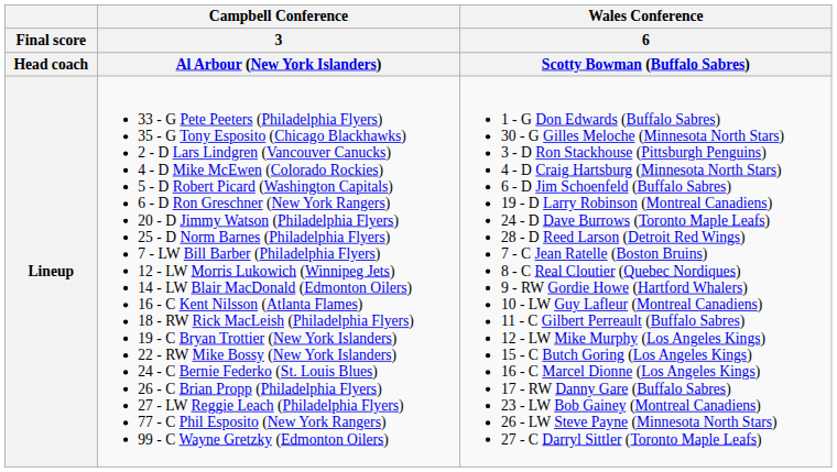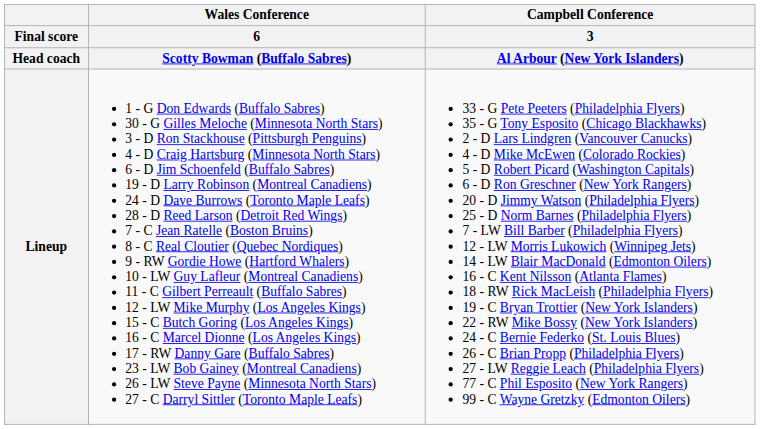 <table class="wikitable" style="width:100%">
 <tr>
 <th></th>
+<th>Wales Conference</th>
 <th>Campbell Conference</th>
-<th>Wales Conference</th>
 </tr>
 <tr>
 <th>Final score</th>
+<th>6</th>
 <th>3</th>
-<th>6</th>
 </tr>
 <tr>
 <th>Head coach</th>
+<th>  <a href='#'>Scotty Bowman</a> (<a href='#'>Buffalo Sabres</a>)</th>
 <th>  <a href='#'>Al Arbour</a> (<a href='#'>New York Islanders</a>)</th>
-<th>  <a href='#'>Scotty Bowman</a> (<a href='#'>Buffalo Sabres</a>)</th>
 </tr>
 <tr>
 <th>Lineup</th>
+<td><br><ul><li> 1 - G <a href='#'>Don Edwards</a>  (<a href='#'>Buffalo Sabres</a>)</li><li> 30 - G <a href='#'>Gilles Meloche</a>  (<a href='#'>Minnesota North Stars</a>)</li><li> 3 - D <a href='#'>Ron Stackhouse</a>  (<a href='#'>Pittsburgh Penguins</a>)</li><li> 4 - D <a href='#'>Craig Hartsburg</a>  (<a href='#'>Minnesota North Stars</a>)</li><li> 6 - D <a href='#'>Jim Schoenfeld</a>  (<a href='#'>Buffalo Sabres</a>)</li><li> 19 - D <a href='#'>Larry Robinson</a>  (<a href='#'>Montreal Canadiens</a>)</li><li> 24 - D <a href='#'>Dave Burrows</a>  (<a href='#'>Toronto Maple Leafs</a>)</li><li> 28 - D <a href='#'>Reed Larson</a>  (<a href='#'>Detroit Red Wings</a>)</li><li> 7 - C <a href='#'>Jean Ratelle</a>  (<a href='#'>Boston Bruins</a>)</li><li> 8 - C <a href='#'>Real Cloutier</a>  (<a href='#'>Quebec Nordiques</a>)</li><li> 9 - RW <a href='#'>Gordie Howe</a>  (<a href='#'>Hartford Whalers</a>)</li><li> 10 - LW <a href='#'>Guy Lafleur</a>  (<a href='#'>Montreal Canadiens</a>)</li><li> 11 - C <a href='#'>Gilbert Perreault</a>  (<a href='#'>Buffalo Sabres</a>)</li><li> 12 - LW <a href='#'>Mike Murphy</a>  (<a href='#'>Los Angeles Kings</a>)</li><li> 15 - C <a href='#'>Butch Goring</a>  (<a href='#'>Los Angeles Kings</a>)</li><li> 16 - C <a href='#'>Marcel Dionne</a>  (<a href='#'>Los Angeles Kings</a>)</li><li> 17 - RW <a href='#'>Danny Gare</a>  (<a href='#'>Buffalo Sabres</a>)</li><li> 23 - LW <a href='#'>Bob Gainey</a>  (<a href='#'>Montreal Canadiens</a>)</li><li> 26 - LW <a href='#'>Steve Payne</a>  (<a href='#'>Minnesota North Stars</a>)</li><li> 27 - C <a href='#'>Darryl Sittler</a>  (<a href='#'>Toronto Maple Leafs</a>)</li></ul></td>
 <td><br><ul><li> 33 - G <a href='#'>Pete Peeters</a>  (<a href='#'>Philadelphia Flyers</a>)</li><li> 35 - G <a href='#'>Tony Esposito</a>  (<a href='#'>Chicago Blackhawks</a>)</li><li> 2 - D <a href='#'>Lars Lindgren</a>  (<a href='#'>Vancouver Canucks</a>)</li><li> 4 - D <a href='#'>Mike McEwen</a>  (<a href='#'>Colorado Rockies</a>)</li><li> 5 - D <a href='#'>Robert Picard</a>  (<a href='#'>Washington Capitals</a>)</li><li> 6 - D <a href='#'>Ron Greschner</a>  (<a href='#'>New York Rangers</a>)</li><li> 20 - D <a href='#'>Jimmy Watson</a>  (<a href='#'>Philadelphia Flyers</a>)</li><li> 25 - D <a href='#'>Norm Barnes</a>  (<a href='#'>Philadelphia Flyers</a>)</li><li> 7 - LW <a href='#'>Bill Barber</a>  (<a href='#'>Philadelphia Flyers</a>)</li><li> 12 - LW <a href='#'>Morris Lukowich</a>  (<a href='#'>Winnipeg Jets</a>)</li><li> 14 - LW <a href='#'>Blair MacDonald</a>  (<a href='#'>Edmonton Oilers</a>)</li><li> 16 - C <a href='#'>Kent Nilsson</a>  (<a href='#'>Atlanta Flames</a>)</li><li> 18 - RW <a href='#'>Rick MacLeish</a>  (<a href='#'>Philadelphia Flyers</a>)</li><li> 19 - C <a href='#'>Bryan Trottier</a>  (<a href='#'>New York Islanders</a>)</li><li> 22 - RW <a href='#'>Mike Bossy</a>  (<a href='#'>New York Islanders</a>)</li><li> 24 - C <a href='#'>Bernie Federko</a>  (<a href='#'>St. Louis Blues</a>)</li><li> 26 - C <a href='#'>Brian Propp</a>  (<a href='#'>Philadelphia Flyers</a>)</li><li> 27 - LW <a href='#'>Reggie Leach</a>  (<a href='#'>Philadelphia Flyers</a>)</li><li> 77 - C <a href='#'>Phil Esposito</a>  (<a href='#'>New York Rangers</a>)</li><li> 99 - C <a href='#'>Wayne Gretzky</a>  (<a href='#'>Edmonton Oilers</a>)</li></ul></td>
-<td><br><ul><li> 1 - G <a href='#'>Don Edwards</a>  (<a href='#'>Buffalo Sabres</a>)</li><li> 30 - G <a href='#'>Gilles Meloche</a>  (<a href='#'>Minnesota North Stars</a>)</li><li> 3 - D <a href='#'>Ron Stackhouse</a>  (<a href='#'>Pittsburgh Penguins</a>)</li><li> 4 - D <a href='#'>Craig Hartsburg</a>  (<a href='#'>Minnesota North Stars</a>)</li><li> 6 - D <a href='#'>Jim Schoenfeld</a>  (<a href='#'>Buffalo Sabres</a>)</li><li> 19 - D <a href='#'>Larry Robinson</a>  (<a href='#'>Montreal Canadiens</a>)</li><li> 24 - D <a href='#'>Dave Burrows</a>  (<a href='#'>Toronto Maple Leafs</a>)</li><li> 28 - D <a href='#'>Reed Larson</a>  (<a href='#'>Detroit Red Wings</a>)</li><li> 7 - C <a href='#'>Jean Ratelle</a>  (<a href='#'>Boston Bruins</a>)</li><li> 8 - C <a href='#'>Real Cloutier</a>  (<a href='#'>Quebec Nordiques</a>)</li><li> 9 - RW <a href='#'>Gordie Howe</a>  (<a href='#'>Hartford Whalers</a>)</li><li> 10 - LW <a href='#'>Guy Lafleur</a>  (<a href='#'>Montreal Canadiens</a>)</li><li> 11 - C <a href='#'>Gilbert Perreault</a>  (<a href='#'>Buffalo Sabres</a>)</li><li> 12 - LW <a href='#'>Mike Murphy</a>  (<a href='#'>Los Angeles Kings</a>)</li><li> 15 - C <a href='#'>Butch Goring</a>  (<a href='#'>Los Angeles Kings</a>)</li><li> 16 - C <a href='#'>Marcel Dionne</a>  (<a href='#'>Los Angeles Kings</a>)</li><li> 17 - RW <a href='#'>Danny Gare</a>  (<a href='#'>Buffalo Sabres</a>)</li><li> 23 - LW <a href='#'>Bob Gainey</a>  (<a href='#'>Montreal Canadiens</a>)</li><li> 26 - LW <a href='#'>Steve Payne</a>  (<a href='#'>Minnesota North Stars</a>)</li><li> 27 - C <a href='#'>Darryl Sittler</a>  (<a href='#'>Toronto Maple Leafs</a>)</li></ul></td>
 </tr>
 </table>
